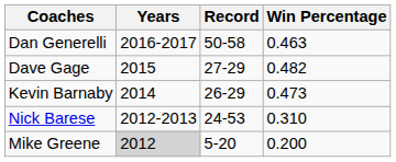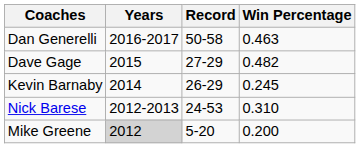 <table class="wikitable">
 <tr>
 <th>Coaches</th>
 <th>Years</th>
 <th>Record</th>
 <th>Win Percentage</th>
 </tr>
 <tr>
 <td>Dan Generelli</td>
 <td>2016-2017</td>
 <td>50-58</td>
 <td>0.463</td>
 </tr>
 <tr>
 <td>Dave Gage</td>
 <td>2015</td>
 <td>27-29</td>
 <td>0.482</td>
 </tr>
 <tr>
 <td>Kevin Barnaby</td>
 <td>2014</td>
 <td>26-29</td>
-<td>0.473</td>
+<td>0.245</td>
 </tr>
 <tr>
 <td><a href='#'>Nick Barese</a></td>
 <td>2012-2013</td>
 <td>24-53</td>
 <td>0.310</td>
 </tr>
 <tr>
 <td>Mike Greene</td>
 <td style="background: lightgrey;">2012</td>
 <td>5-20</td>
 <td>0.200</td>
 </tr>
 </table>
